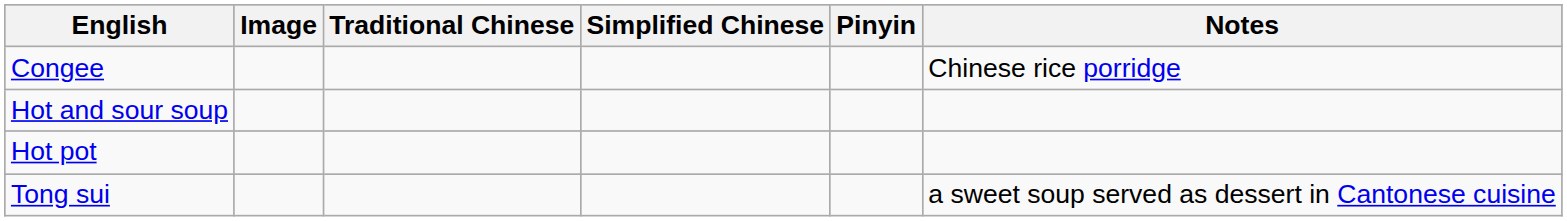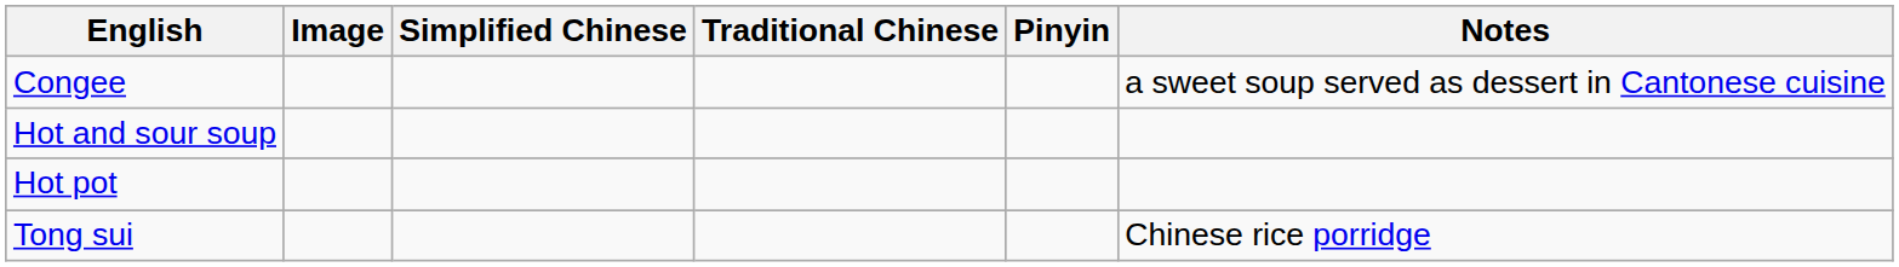 <table class="wikitable">
 <tr>
 <th>English</th>
 <th>Image</th>
+<th>Simplified Chinese</th>
 <th>Traditional Chinese</th>
-<th>Simplified Chinese</th>
 <th>Pinyin</th>
 <th>Notes</th>
 </tr>
 <tr>
 <td><a href='#'>Congee</a></td>
 <td></td>
 <td></td>
 <td></td>
 <td></td>
-<td>Chinese rice <a href='#'>porridge</a></td>
+<td>a sweet soup served as dessert in <a href='#'>Cantonese cuisine</a></td>
 </tr>
 <tr>
 <td><a href='#'>Hot and sour soup</a></td>
 <td></td>
 <td></td>
 <td></td>
 <td></td>
 <td></td>
 </tr>
 <tr>
 <td><a href='#'>Hot pot</a></td>
 <td></td>
 <td></td>
 <td></td>
 <td></td>
 <td></td>
 </tr>
 <tr>
 <td><a href='#'>Tong sui</a></td>
 <td></td>
 <td></td>
 <td></td>
 <td></td>
-<td>a sweet soup served as dessert in <a href='#'>Cantonese cuisine</a></td>
+<td>Chinese rice <a href='#'>porridge</a></td>
 </tr>
 </table>
